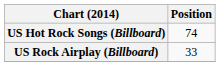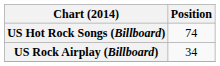 <table class="wikitable plainrowheaders sortable">
 <tr>
 <th>Chart (2014)</th>
 <th>Position</th>
 </tr>
 <tr>
 <th scope="row">US Hot Rock Songs (<em>Billboard</em>)</th>
 <td style="text-align:center;">74</td>
 </tr>
 <tr>
 <th scope="row">US Rock Airplay (<em>Billboard</em>)</th>
-<td style="text-align:center;">33</td>
+<td style="text-align:center;">34</td>
 </tr>
 <tr>
 </tr>
 </table>
